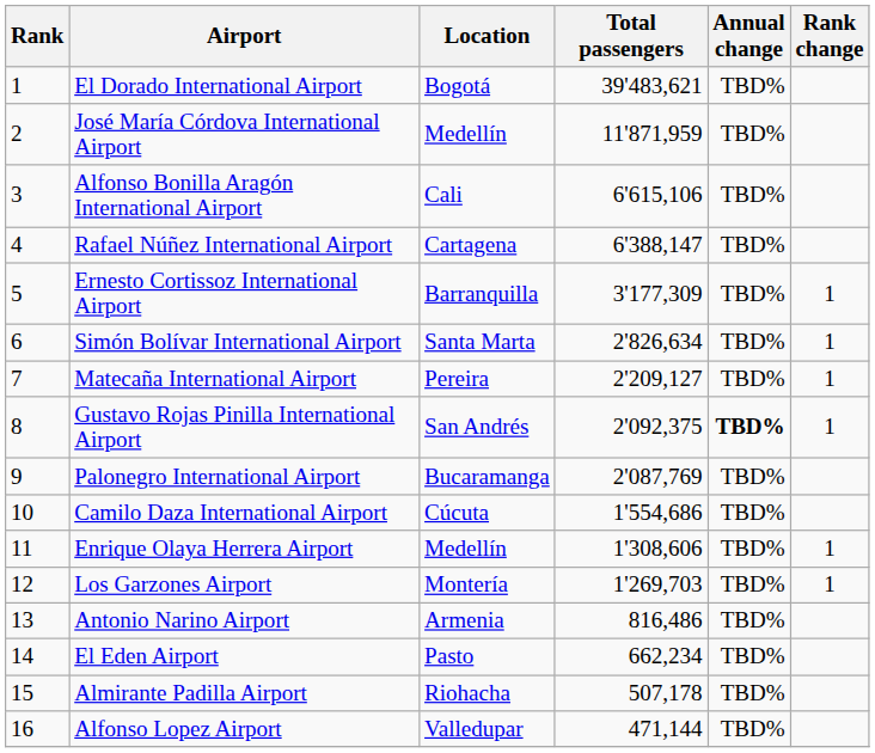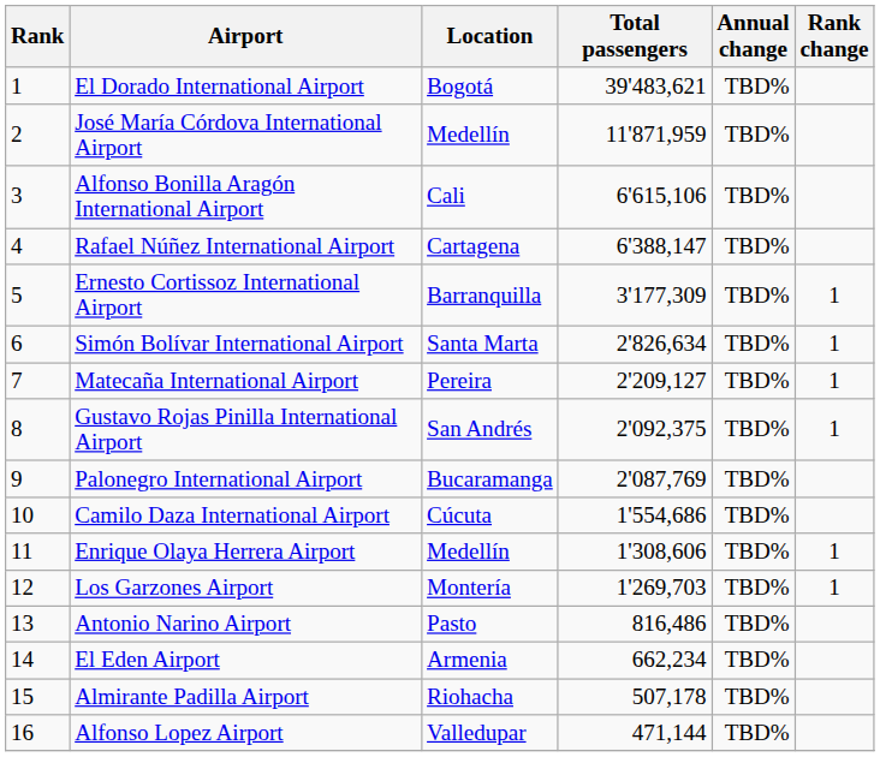 <table class="wikitable">
 <tr>
 <th>Rank</th>
 <th>Airport</th>
 <th>Location</th>
 <th style="width:100px">Total<br>passengers</th>
 <th>Annual<br>change</th>
 <th>Rank<br>change</th>
 </tr>
 <tr>
 <td>1</td>
 <td><a href='#'>El Dorado International Airport</a></td>
 <td><a href='#'>Bogotá</a></td>
 <td align="right">39'483,621</td>
 <td align="right">TBD%</td>
 <td align="center"></td>
 </tr>
 <tr>
 <td>2</td>
 <td><a href='#'>José María Córdova International Airport</a></td>
 <td><a href='#'>Medellín</a></td>
 <td align="right">11'871,959</td>
 <td align="right">TBD%</td>
 <td align="center"></td>
 </tr>
 <tr>
 <td>3</td>
 <td><a href='#'>Alfonso Bonilla Aragón International Airport</a></td>
 <td><a href='#'>Cali</a></td>
 <td align="right">6'615,106</td>
 <td align="right">TBD%</td>
 <td align="center"></td>
 </tr>
 <tr>
 <td>4</td>
 <td><a href='#'>Rafael Núñez International Airport</a></td>
 <td><a href='#'>Cartagena</a></td>
 <td align="right">6'388,147</td>
 <td align="right">TBD%</td>
 <td align="center"></td>
 </tr>
 <tr>
 <td>5</td>
 <td><a href='#'>Ernesto Cortissoz International Airport</a></td>
 <td><a href='#'>Barranquilla</a></td>
 <td align="right">3'177,309</td>
 <td align="right">TBD%</td>
 <td align="center">1</td>
 </tr>
 <tr>
 <td>6</td>
 <td><a href='#'>Simón Bolívar International Airport</a></td>
 <td><a href='#'>Santa Marta</a></td>
 <td align="right">2'826,634</td>
 <td align="right">TBD%</td>
 <td align="center">1</td>
 </tr>
 <tr>
 <td>7</td>
 <td><a href='#'>Matecaña International Airport</a></td>
 <td><a href='#'>Pereira</a></td>
 <td align="right">2'209,127</td>
 <td align="right">TBD%</td>
 <td align="center">1</td>
 </tr>
 <tr>
 <td>8</td>
 <td><a href='#'>Gustavo Rojas Pinilla International Airport</a></td>
 <td><a href='#'>San Andrés</a></td>
 <td align="right">2'092,375</td>
-<td align="right"><strong>TBD%</strong></td>
+<td align="right">TBD%</td>
 <td align="center">1</td>
 </tr>
 <tr>
 <td>9</td>
 <td><a href='#'>Palonegro International Airport</a></td>
 <td><a href='#'>Bucaramanga</a></td>
 <td align="right">2'087,769</td>
 <td align="right">TBD%</td>
 <td align="center"></td>
 </tr>
 <tr>
 <td>10</td>
 <td><a href='#'>Camilo Daza International Airport</a></td>
 <td><a href='#'>Cúcuta</a></td>
 <td align="right">1'554,686</td>
 <td align="right">TBD%</td>
 <td align="center"></td>
 </tr>
 <tr>
 <td>11</td>
 <td><a href='#'>Enrique Olaya Herrera Airport</a></td>
 <td><a href='#'>Medellín</a></td>
 <td align="right">1'308,606</td>
 <td align="right">TBD%</td>
 <td align="center">1</td>
 </tr>
 <tr>
 <td>12</td>
 <td><a href='#'>Los Garzones Airport</a></td>
 <td><a href='#'>Montería</a></td>
 <td align="right">1'269,703</td>
 <td align="right">TBD%</td>
 <td align="center">1</td>
 </tr>
 <tr>
 <td>13</td>
 <td><a href='#'>Antonio Narino Airport</a></td>
-<td><a href='#'>Armenia</a></td>
+<td><a href='#'>Pasto</a></td>
 <td align="right">816,486</td>
 <td align="right">TBD%</td>
 <td align="center"></td>
 </tr>
 <tr>
 <td>14</td>
 <td><a href='#'>El Eden Airport</a></td>
-<td><a href='#'>Pasto</a></td>
+<td><a href='#'>Armenia</a></td>
 <td align="right">662,234</td>
 <td align="right">TBD%</td>
 <td align="center"></td>
 </tr>
 <tr>
 <td>15</td>
 <td><a href='#'>Almirante Padilla Airport</a></td>
 <td><a href='#'>Riohacha</a></td>
 <td align="right">507,178</td>
 <td align="right">TBD%</td>
 <td align="center"></td>
 </tr>
 <tr>
 <td>16</td>
 <td><a href='#'>Alfonso Lopez Airport</a></td>
 <td><a href='#'>Valledupar</a></td>
 <td align="right">471,144</td>
 <td align="right">TBD%</td>
 <td align="center"></td>
 </tr>
 <tr>
 </tr>
 </table>
